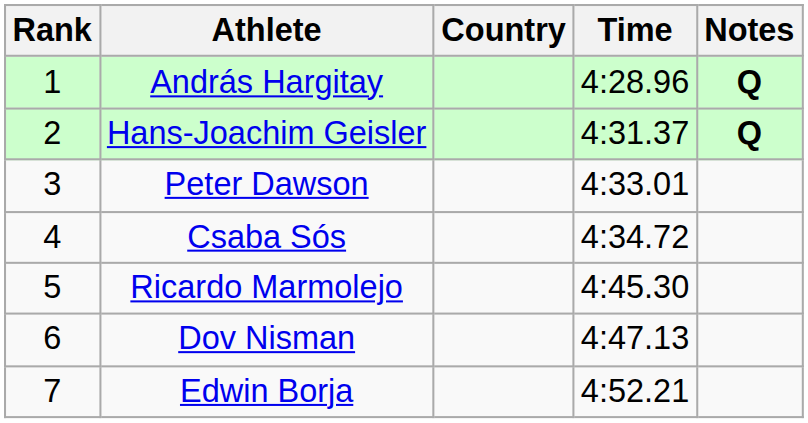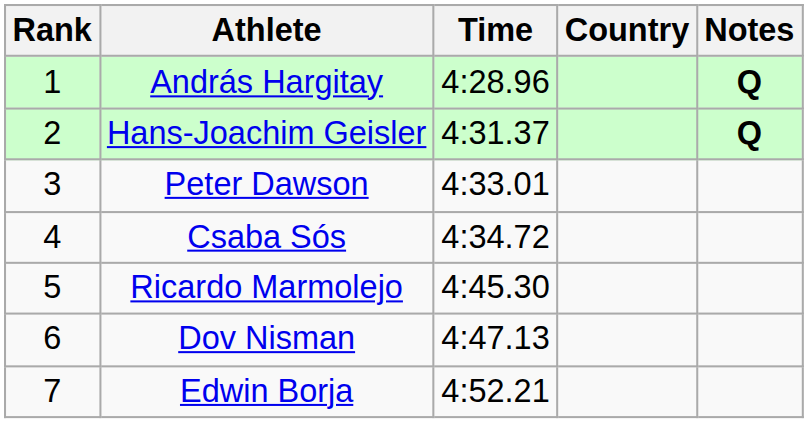 <table class="wikitable sortable" style="text-align:center">
 <tr>
 <th>Rank</th>
 <th>Athlete</th>
+<th>Time</th>
 <th>Country</th>
-<th>Time</th>
 <th>Notes</th>
 </tr>
 <tr bgcolor=ccffcc>
 <td>1</td>
 <td><a href='#'>András Hargitay</a></td>
+<td>4:28.96</td>
 <td align=left></td>
-<td>4:28.96</td>
 <td><strong>Q </strong></td>
 </tr>
 <tr bgcolor=ccffcc>
 <td>2</td>
 <td><a href='#'>Hans-Joachim Geisler</a></td>
+<td>4:31.37</td>
 <td align=left></td>
-<td>4:31.37</td>
 <td><strong>Q </strong></td>
 </tr>
 <tr>
 <td>3</td>
 <td><a href='#'>Peter Dawson</a></td>
+<td>4:33.01</td>
 <td align=left></td>
-<td>4:33.01</td>
 <td><strong> </strong></td>
 </tr>
 <tr>
 <td>4</td>
 <td><a href='#'>Csaba Sós</a></td>
+<td>4:34.72</td>
 <td align=left></td>
-<td>4:34.72</td>
 <td><strong> </strong></td>
 </tr>
 <tr>
 <td>5</td>
 <td><a href='#'>Ricardo Marmolejo</a></td>
+<td>4:45.30</td>
 <td align=left></td>
-<td>4:45.30</td>
 <td><strong> </strong></td>
 </tr>
 <tr>
 <td>6</td>
 <td><a href='#'>Dov Nisman</a></td>
+<td>4:47.13</td>
 <td align=left></td>
-<td>4:47.13</td>
 <td><strong> </strong></td>
 </tr>
 <tr>
 <td>7</td>
 <td><a href='#'>Edwin Borja</a></td>
+<td>4:52.21</td>
 <td align=left></td>
-<td>4:52.21</td>
 <td><strong> </strong></td>
 </tr>
 </table>
